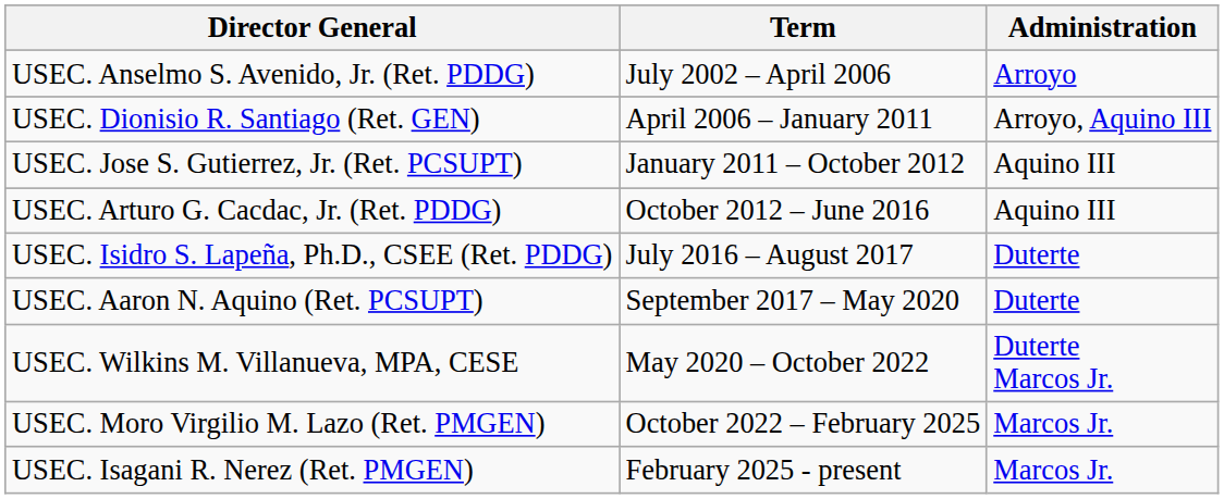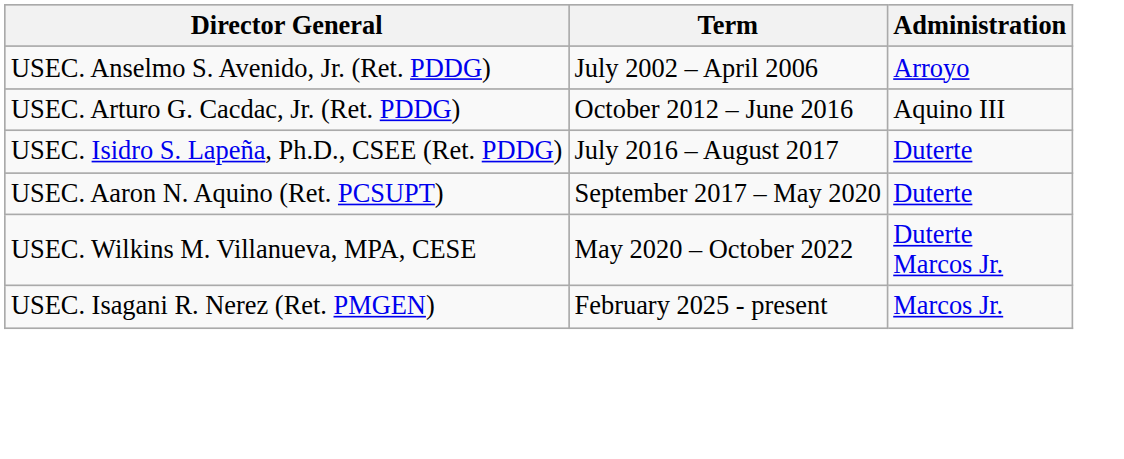 <table class="wikitable">
 <tr>
 <th bgcolor="#e5e5e5">Director General</th>
 <th bgcolor="#e5e5e5">Term</th>
 <th bgcolor="#e5e5e5">Administration</th>
 </tr>
 <tr>
 <td>USEC. Anselmo S. Avenido, Jr. (Ret. <a href='#'>PDDG</a>)</td>
 <td>July 2002 – April 2006</td>
 <td><a href='#'>Arroyo</a></td>
-</tr>
-<tr>
-<td>USEC. <a href='#'>Dionisio R. Santiago</a> (Ret. <a href='#'>GEN</a>)</td>
-<td>April 2006 – January 2011</td>
-<td>Arroyo, <a href='#'>Aquino III</a></td>
-</tr>
-<tr>
-<td>USEC. Jose S. Gutierrez, Jr. (Ret. <a href='#'>PCSUPT</a>)</td>
-<td>January 2011 – October 2012</td>
-<td>Aquino III</td>
 </tr>
 <tr>
 <td>USEC. Arturo G. Cacdac, Jr. (Ret. <a href='#'>PDDG</a>)</td>
 <td>October 2012 – June 2016</td>
 <td>Aquino III</td>
 </tr>
 <tr>
 <td>USEC. <a href='#'>Isidro S. Lapeña</a>, Ph.D., CSEE (Ret. <a href='#'>PDDG</a>)</td>
 <td>July 2016 – August 2017</td>
 <td><a href='#'>Duterte</a></td>
 </tr>
 <tr>
 <td>USEC. Aaron N. Aquino (Ret. <a href='#'>PCSUPT</a>)</td>
 <td>September 2017 – May 2020</td>
 <td><a href='#'>Duterte</a></td>
 </tr>
 <tr>
 <td>USEC. Wilkins M. Villanueva, MPA, CESE</td>
 <td>May 2020 – October 2022</td>
 <td><a href='#'>Duterte</a><br><a href='#'>Marcos Jr.</a></td>
 </tr>
 <tr>
-<td>USEC. Moro Virgilio M. Lazo (Ret. <a href='#'>PMGEN</a>)</td>
-<td>October 2022 – February 2025</td>
-<td><a href='#'>Marcos Jr.</a></td>
-</tr>
-<tr>
 <td>USEC. Isagani R. Nerez (Ret. <a href='#'>PMGEN</a>)</td>
 <td>February 2025 - present</td>
 <td><a href='#'>Marcos Jr.</a></td>
 </tr>
 </table>
